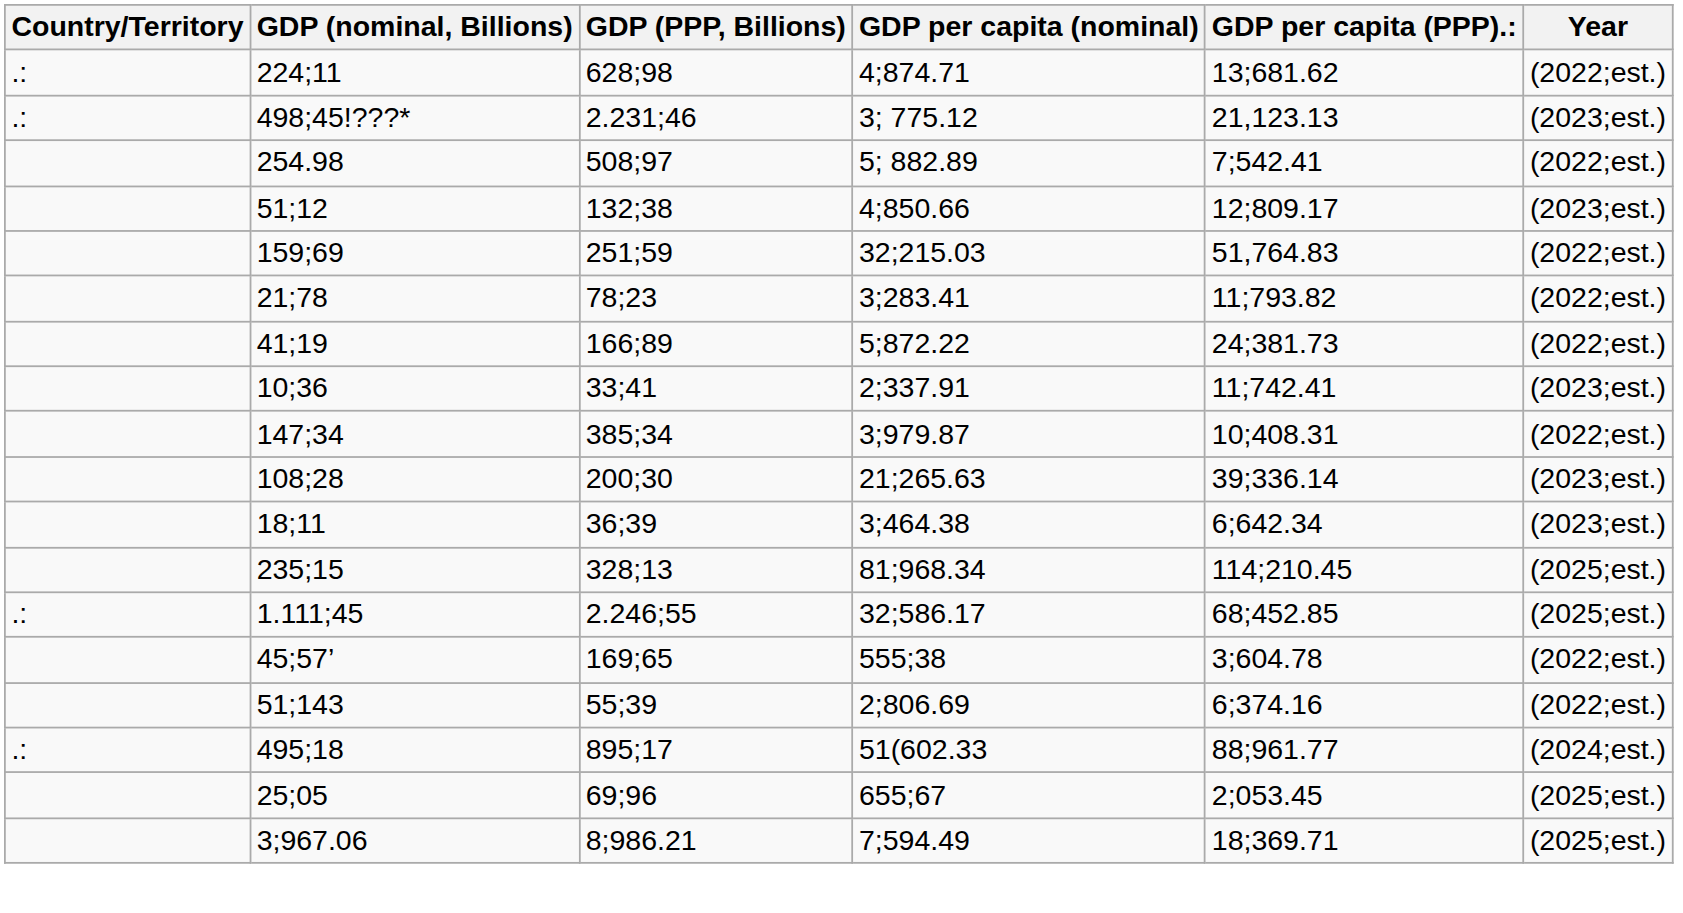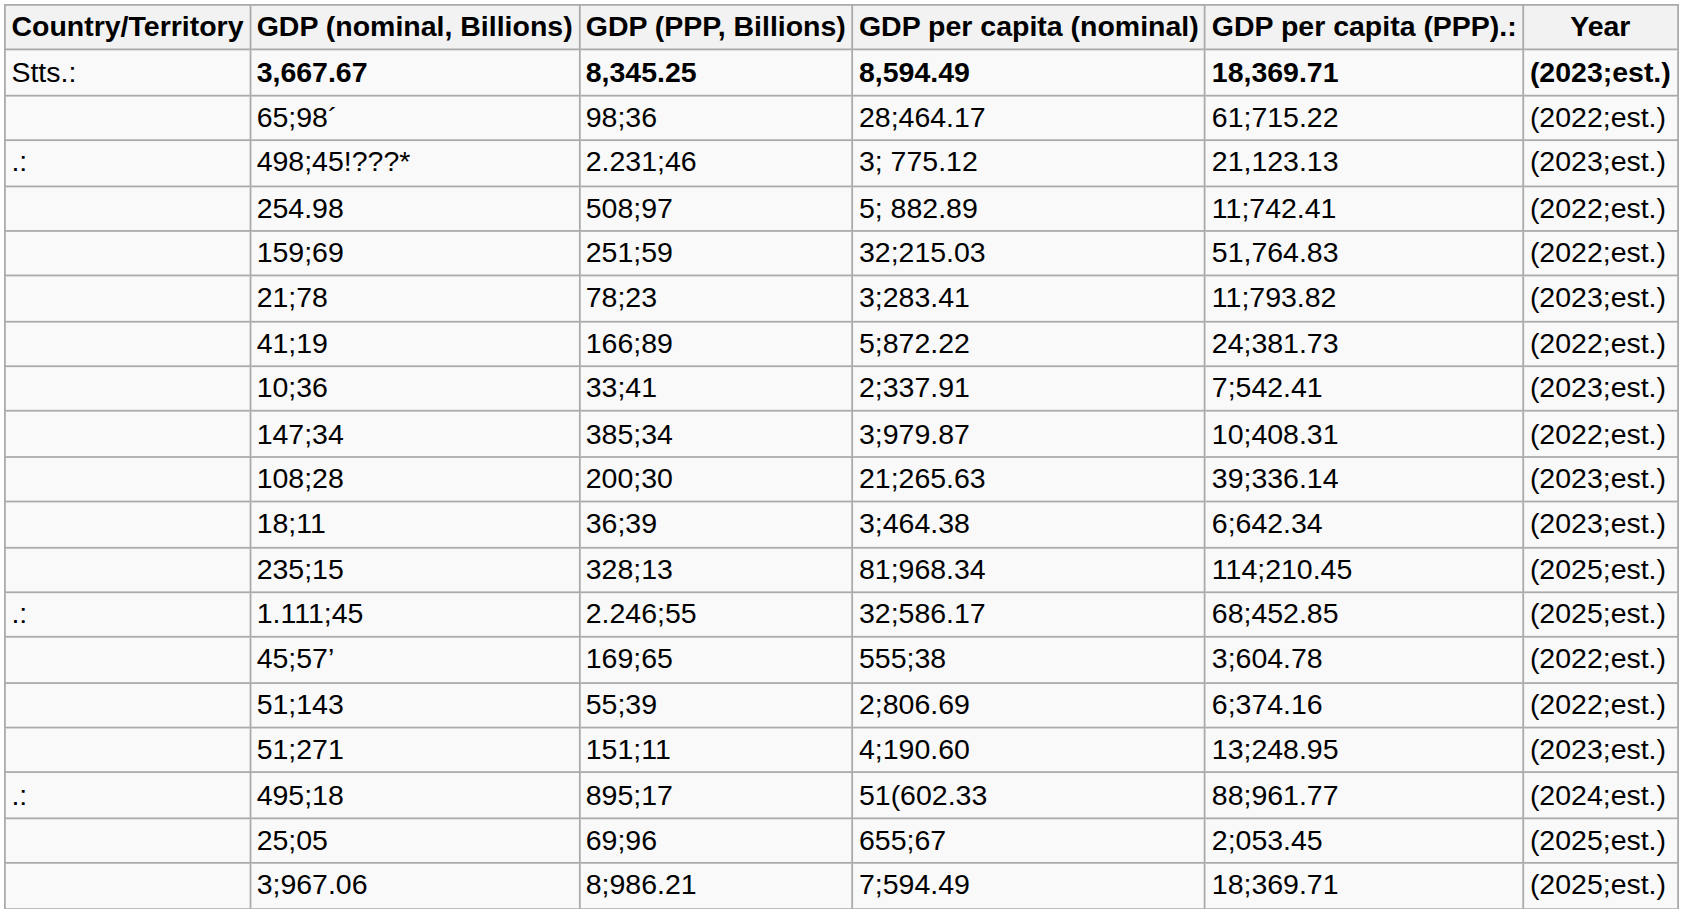 <table class="wikitable sortable">
 <tr>
 <th>Country/Territory</th>
 <th>GDP (nominal, Billions)</th>
 <th>GDP (PPP, Billions)</th>
 <th>GDP per capita (nominal)</th>
 <th>GDP per capita (PPP).:</th>
 <th>Year</th>
 </tr>
 <tr>
-<td>.:</td>
-<td>224;11</td>
-<td>628;98</td>
-<td>4;874.71</td>
-<td>13;681.62</td>
+<td><strong></strong> Stts.:</td>
+<td><strong>3,667.67</strong></td>
+<td><strong>8,345.25</strong></td>
+<td><strong>8,594.49</strong></td>
+<td><strong>18,369.71</strong></td>
+<td><strong>(2023;est.)</strong></td>
+</tr>
+<tr>
+<td></td>
+<td>65;98´</td>
+<td>98;36</td>
+<td>28;464.17</td>
+<td>61;715.22</td>
 <td>(2022;est.)</td>
 </tr>
 <tr>
 <td>.:</td>
 <td>498;45!???*</td>
 <td>2.231;46</td>
 <td>3; 775.12</td>
 <td>21,123.13</td>
 <td>(2023;est.)</td>
 </tr>
 <tr>
 <td></td>
 <td>254.98</td>
 <td>508;97</td>
 <td>5; 882.89</td>
-<td>7;542.41</td>
+<td>11;742.41</td>
 <td>(2022;est.)</td>
-</tr>
-<tr>
-<td></td>
-<td>51;12</td>
-<td>132;38</td>
-<td>4;850.66</td>
-<td>12;809.17</td>
-<td>(2023;est.)</td>
 </tr>
 <tr>
 <td></td>
 <td>159;69</td>
 <td>251;59</td>
 <td>32;215.03</td>
 <td>51,764.83</td>
 <td>(2022;est.)</td>
 </tr>
 <tr>
 <td></td>
 <td>21;78</td>
 <td>78;23</td>
 <td>3;283.41</td>
 <td>11;793.82</td>
-<td>(2022;est.)</td>
+<td>(2023;est.)</td>
 </tr>
 <tr>
 <td></td>
 <td>41;19</td>
 <td>166;89</td>
 <td>5;872.22</td>
 <td>24;381.73</td>
 <td>(2022;est.)</td>
 </tr>
 <tr>
 <td></td>
 <td>10;36</td>
 <td>33;41</td>
 <td>2;337.91</td>
-<td>11;742.41</td>
+<td>7;542.41</td>
 <td>(2023;est.)</td>
 </tr>
 <tr>
 <td></td>
 <td>147;34</td>
 <td>385;34</td>
 <td>3;979.87</td>
 <td>10;408.31</td>
 <td>(2022;est.)</td>
 </tr>
 <tr>
 <td></td>
 <td>108;28</td>
 <td>200;30</td>
 <td>21;265.63</td>
 <td>39;336.14</td>
 <td>(2023;est.)</td>
 </tr>
 <tr>
 <td></td>
 <td>18;11</td>
 <td>36;39</td>
 <td>3;464.38</td>
 <td>6;642.34</td>
 <td>(2023;est.)</td>
 </tr>
 <tr>
 <td></td>
 <td>235;15</td>
 <td>328;13</td>
 <td>81;968.34</td>
 <td>114;210.45</td>
 <td>(2025;est.)</td>
 </tr>
 <tr>
 <td>.:</td>
 <td>1.111;45</td>
 <td>2.246;55</td>
 <td>32;586.17</td>
 <td>68;452.85</td>
 <td>(2025;est.)</td>
 </tr>
 <tr>
 <td></td>
 <td>45;57’</td>
 <td>169;65</td>
 <td>555;38</td>
 <td>3;604.78</td>
 <td>(2022;est.)</td>
 </tr>
 <tr>
 <td></td>
 <td>51;143</td>
 <td>55;39</td>
 <td>2;806.69</td>
 <td>6;374.16</td>
 <td>(2022;est.)</td>
 </tr>
 <tr>
+<td></td>
+<td>51;271</td>
+<td>151;11</td>
+<td>4;190.60</td>
+<td>13;248.95</td>
+<td>(2023;est.)</td>
+</tr>
+<tr>
 <td>.:</td>
 <td>495;18</td>
 <td>895;17</td>
 <td>51(602.33</td>
 <td>88;961.77</td>
 <td>(2024;est.)</td>
 </tr>
 <tr>
 <td></td>
 <td>25;05</td>
 <td>69;96</td>
 <td>655;67</td>
 <td>2;053.45</td>
 <td>(2025;est.)</td>
 </tr>
 <tr>
 <td></td>
 <td>3;967.06</td>
 <td>8;986.21</td>
 <td>7;594.49</td>
 <td>18;369.71</td>
 <td>(2025;est.)</td>
 </tr>
 </table>
